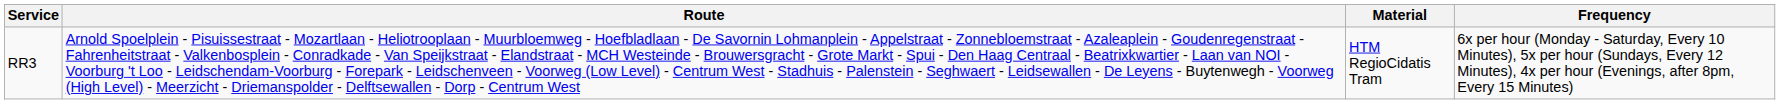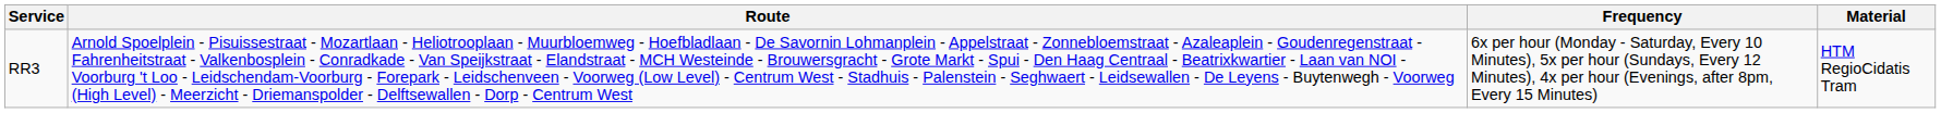 <table class="wikitable vatop">
 <tr>
 <th>Service</th>
 <th>Route</th>
+<th>Frequency</th>
 <th>Material</th>
-<th>Frequency</th>
 </tr>
 <tr>
 <td>RR3</td>
 <td><a href='#'>Arnold Spoelplein</a> - <a href='#'>Pisuissestraat</a> - <a href='#'>Mozartlaan</a> - <a href='#'>Heliotrooplaan</a> - <a href='#'>Muurbloemweg</a> - <a href='#'>Hoefbladlaan</a> - <a href='#'>De Savornin Lohmanplein</a> - <a href='#'>Appelstraat</a> - <a href='#'>Zonnebloemstraat</a> - <a href='#'>Azaleaplein</a> - <a href='#'>Goudenregenstraat</a> - <a href='#'>Fahrenheitstraat</a> - <a href='#'>Valkenbosplein</a> - <a href='#'>Conradkade</a> - <a href='#'>Van Speijkstraat</a> - <a href='#'>Elandstraat</a> - <a href='#'>MCH Westeinde</a> - <a href='#'>Brouwersgracht</a> - <a href='#'>Grote Markt</a> - <a href='#'>Spui</a> - <a href='#'>Den Haag Centraal</a> - <a href='#'>Beatrixkwartier</a> - <a href='#'>Laan van NOI</a> - <a href='#'>Voorburg 't Loo</a> - <a href='#'>Leidschendam-Voorburg</a> - <a href='#'>Forepark</a> - <a href='#'>Leidschenveen</a> - <a href='#'>Voorweg (Low Level)</a> - <a href='#'>Centrum West</a> - <a href='#'>Stadhuis</a> - <a href='#'>Palenstein</a> - <a href='#'>Seghwaert</a> - <a href='#'>Leidsewallen</a> - <a href='#'>De Leyens</a> - Buytenwegh - <a href='#'>Voorweg (High Level)</a> - <a href='#'>Meerzicht</a> - <a href='#'>Driemanspolder</a> - <a href='#'>Delftsewallen</a> - <a href='#'>Dorp</a> - <a href='#'>Centrum West</a></td>
+<td>6x per hour (Monday - Saturday, Every 10 Minutes), 5x per hour (Sundays, Every 12 Minutes), 4x per hour (Evenings, after 8pm, Every 15 Minutes)</td>
 <td><a href='#'>HTM</a> RegioCidatis Tram</td>
-<td>6x per hour (Monday - Saturday, Every 10 Minutes), 5x per hour (Sundays, Every 12 Minutes), 4x per hour (Evenings, after 8pm, Every 15 Minutes)</td>
 </tr>
 </table>
